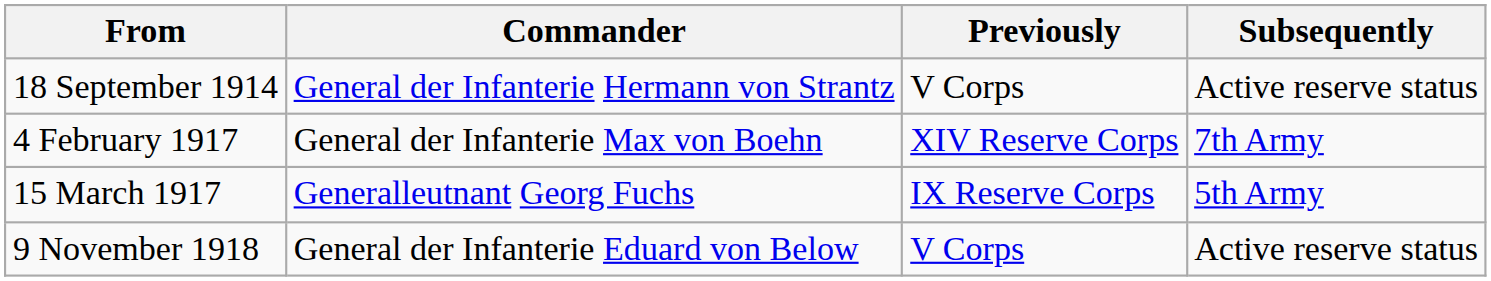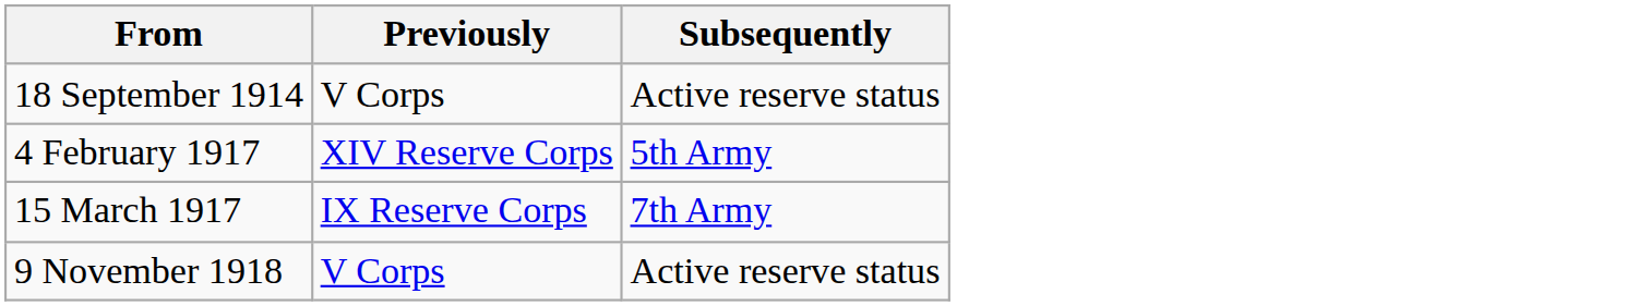 <table class="wikitable">
 <tr>
 <th>From</th>
-<th>Commander</th>
 <th>Previously</th>
 <th>Subsequently</th>
 </tr>
 <tr>
 <td>18 September 1914</td>
-<td><a href='#'>General der Infanterie</a> <a href='#'>Hermann von Strantz</a></td>
 <td>V Corps</td>
 <td>Active reserve status</td>
 </tr>
 <tr>
 <td>4 February 1917</td>
-<td>General der Infanterie <a href='#'>Max von Boehn</a></td>
 <td><a href='#'>XIV Reserve Corps</a></td>
+<td><a href='#'>5th Army</a></td>
+</tr>
+<tr>
+<td>15 March 1917</td>
+<td><a href='#'>IX Reserve Corps</a></td>
 <td><a href='#'>7th Army</a></td>
 </tr>
 <tr>
-<td>15 March 1917</td>
-<td><a href='#'>Generalleutnant</a> <a href='#'>Georg Fuchs</a></td>
-<td><a href='#'>IX Reserve Corps</a></td>
-<td><a href='#'>5th Army</a></td>
-</tr>
-<tr>
 <td>9 November 1918</td>
-<td>General der Infanterie <a href='#'>Eduard von Below</a></td>
 <td><a href='#'>V Corps</a></td>
 <td>Active reserve status</td>
 </tr>
 </table>
